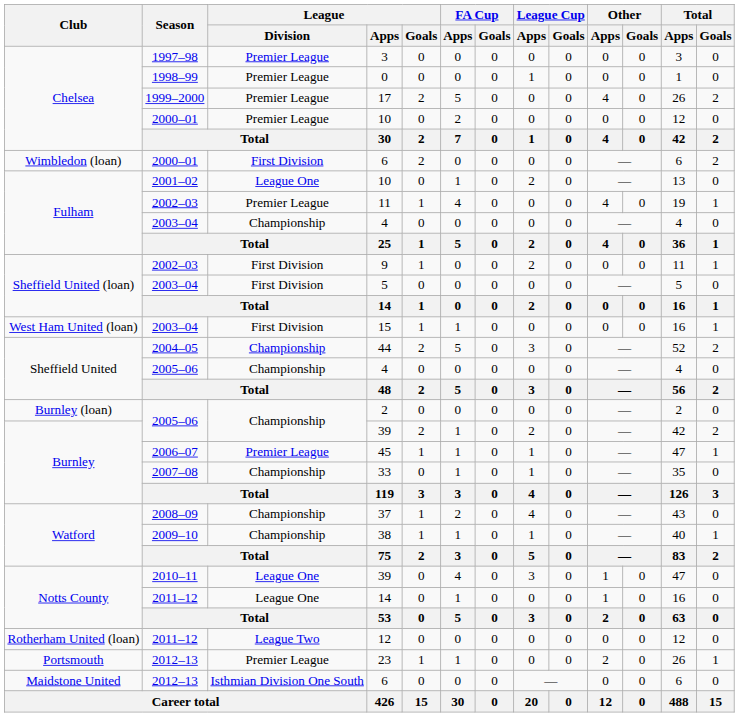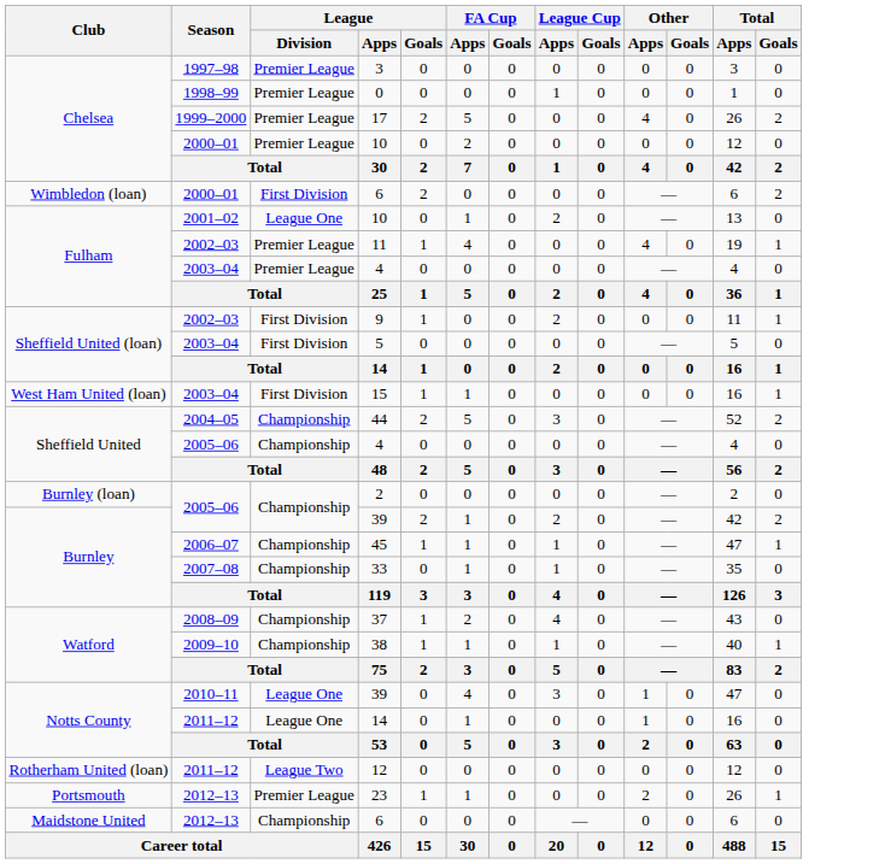 <table class="wikitable" style="text-align:center">
 <tr>
 <th rowspan="2">Club</th>
 <th rowspan="2">Season</th>
 <th colspan="3">League</th>
 <th colspan="2"><a href='#'>FA Cup</a></th>
 <th colspan="2"><a href='#'>League Cup</a></th>
 <th colspan="2">Other</th>
 <th colspan="2">Total</th>
 </tr>
 <tr>
 <th>Division</th>
 <th>Apps</th>
 <th>Goals</th>
 <th>Apps</th>
 <th>Goals</th>
 <th>Apps</th>
 <th>Goals</th>
 <th>Apps</th>
 <th>Goals</th>
 <th>Apps</th>
 <th>Goals</th>
 </tr>
 <tr>
 <td rowspan="5"><a href='#'>Chelsea</a></td>
 <td><a href='#'>1997–98</a></td>
 <td><a href='#'>Premier League</a></td>
 <td>3</td>
 <td>0</td>
 <td>0</td>
 <td>0</td>
 <td>0</td>
 <td>0</td>
 <td>0</td>
 <td>0</td>
 <td>3</td>
 <td>0</td>
 </tr>
 <tr>
 <td><a href='#'>1998–99</a></td>
 <td>Premier League</td>
 <td>0</td>
 <td>0</td>
 <td>0</td>
 <td>0</td>
 <td>1</td>
 <td>0</td>
 <td>0</td>
 <td>0</td>
 <td>1</td>
 <td>0</td>
 </tr>
 <tr>
 <td><a href='#'>1999–2000</a></td>
 <td>Premier League</td>
 <td>17</td>
 <td>2</td>
 <td>5</td>
 <td>0</td>
 <td>0</td>
 <td>0</td>
 <td>4</td>
 <td>0</td>
 <td>26</td>
 <td>2</td>
 </tr>
 <tr>
 <td><a href='#'>2000–01</a></td>
 <td>Premier League</td>
 <td>10</td>
 <td>0</td>
 <td>2</td>
 <td>0</td>
 <td>0</td>
 <td>0</td>
 <td>0</td>
 <td>0</td>
 <td>12</td>
 <td>0</td>
 </tr>
 <tr>
 <th colspan="2">Total</th>
 <th>30</th>
 <th>2</th>
 <th>7</th>
 <th>0</th>
 <th>1</th>
 <th>0</th>
 <th>4</th>
 <th>0</th>
 <th>42</th>
 <th>2</th>
 </tr>
 <tr>
 <td><a href='#'>Wimbledon</a> (loan)</td>
 <td><a href='#'>2000–01</a></td>
 <td><a href='#'>First Division</a></td>
 <td>6</td>
 <td>2</td>
 <td>0</td>
 <td>0</td>
 <td>0</td>
 <td>0</td>
 <td colspan="2">—</td>
 <td>6</td>
 <td>2</td>
 </tr>
 <tr>
 <td rowspan="4"><a href='#'>Fulham</a></td>
 <td><a href='#'>2001–02</a></td>
 <td><a href='#'>League One</a></td>
 <td>10</td>
 <td>0</td>
 <td>1</td>
 <td>0</td>
 <td>2</td>
 <td>0</td>
 <td colspan="2">—</td>
 <td>13</td>
 <td>0</td>
 </tr>
 <tr>
 <td><a href='#'>2002–03</a></td>
 <td>Premier League</td>
 <td>11</td>
 <td>1</td>
 <td>4</td>
 <td>0</td>
 <td>0</td>
 <td>0</td>
 <td>4</td>
 <td>0</td>
 <td>19</td>
 <td>1</td>
 </tr>
 <tr>
 <td><a href='#'>2003–04</a></td>
-<td>Championship</td>
+<td>Premier League</td>
 <td>4</td>
 <td>0</td>
 <td>0</td>
 <td>0</td>
 <td>0</td>
 <td>0</td>
 <td colspan="2">—</td>
 <td>4</td>
 <td>0</td>
 </tr>
 <tr>
 <th colspan="2">Total</th>
 <th>25</th>
 <th>1</th>
 <th>5</th>
 <th>0</th>
 <th>2</th>
 <th>0</th>
 <th>4</th>
 <th>0</th>
 <th>36</th>
 <th>1</th>
 </tr>
 <tr>
 <td rowspan="3"><a href='#'>Sheffield United</a> (loan)</td>
 <td><a href='#'>2002–03</a></td>
 <td>First Division</td>
 <td>9</td>
 <td>1</td>
 <td>0</td>
 <td>0</td>
 <td>2</td>
 <td>0</td>
 <td>0</td>
 <td>0</td>
 <td>11</td>
 <td>1</td>
 </tr>
 <tr>
 <td><a href='#'>2003–04</a></td>
 <td>First Division</td>
 <td>5</td>
 <td>0</td>
 <td>0</td>
 <td>0</td>
 <td>0</td>
 <td>0</td>
 <td colspan="2">—</td>
 <td>5</td>
 <td>0</td>
 </tr>
 <tr>
 <th colspan="2">Total</th>
 <th>14</th>
 <th>1</th>
 <th>0</th>
 <th>0</th>
 <th>2</th>
 <th>0</th>
 <th>0</th>
 <th>0</th>
 <th>16</th>
 <th>1</th>
 </tr>
 <tr>
 <td><a href='#'>West Ham United</a> (loan)</td>
 <td><a href='#'>2003–04</a></td>
 <td>First Division</td>
 <td>15</td>
 <td>1</td>
 <td>1</td>
 <td>0</td>
 <td>0</td>
 <td>0</td>
 <td>0</td>
 <td>0</td>
 <td>16</td>
 <td>1</td>
 </tr>
 <tr>
 <td rowspan="3">Sheffield United</td>
 <td><a href='#'>2004–05</a></td>
 <td><a href='#'>Championship</a></td>
 <td>44</td>
 <td>2</td>
 <td>5</td>
 <td>0</td>
 <td>3</td>
 <td>0</td>
 <td colspan="2">—</td>
 <td>52</td>
 <td>2</td>
 </tr>
 <tr>
 <td><a href='#'>2005–06</a></td>
 <td>Championship</td>
 <td>4</td>
 <td>0</td>
 <td>0</td>
 <td>0</td>
 <td>0</td>
 <td>0</td>
 <td colspan="2">—</td>
 <td>4</td>
 <td>0</td>
 </tr>
 <tr>
 <th colspan="2">Total</th>
 <th>48</th>
 <th>2</th>
 <th>5</th>
 <th>0</th>
 <th>3</th>
 <th>0</th>
 <th colspan="2">—</th>
 <th>56</th>
 <th>2</th>
 </tr>
 <tr>
 <td><a href='#'>Burnley</a> (loan)</td>
 <td rowspan="2"><a href='#'>2005–06</a></td>
 <td rowspan="2">Championship</td>
 <td>2</td>
 <td>0</td>
 <td>0</td>
 <td>0</td>
 <td>0</td>
 <td>0</td>
 <td colspan="2">—</td>
 <td>2</td>
 <td>0</td>
 </tr>
 <tr>
 <td rowspan="4"><a href='#'>Burnley</a></td>
 <td>39</td>
 <td>2</td>
 <td>1</td>
 <td>0</td>
 <td>2</td>
 <td>0</td>
 <td colspan="2">—</td>
 <td>42</td>
 <td>2</td>
 </tr>
 <tr>
 <td><a href='#'>2006–07</a></td>
-<td><a href='#'>Premier League</a></td>
+<td>Championship</td>
 <td>45</td>
 <td>1</td>
 <td>1</td>
 <td>0</td>
 <td>1</td>
 <td>0</td>
 <td colspan="2">—</td>
 <td>47</td>
 <td>1</td>
 </tr>
 <tr>
 <td><a href='#'>2007–08</a></td>
 <td>Championship</td>
 <td>33</td>
 <td>0</td>
 <td>1</td>
 <td>0</td>
 <td>1</td>
 <td>0</td>
 <td colspan="2">—</td>
 <td>35</td>
 <td>0</td>
 </tr>
 <tr>
 <th colspan="2">Total</th>
 <th>119</th>
 <th>3</th>
 <th>3</th>
 <th>0</th>
 <th>4</th>
 <th>0</th>
 <th colspan="2">—</th>
 <th>126</th>
 <th>3</th>
 </tr>
 <tr>
 <td rowspan="3"><a href='#'>Watford</a></td>
 <td><a href='#'>2008–09</a></td>
 <td>Championship</td>
 <td>37</td>
 <td>1</td>
 <td>2</td>
 <td>0</td>
 <td>4</td>
 <td>0</td>
 <td colspan="2">—</td>
 <td>43</td>
 <td>0</td>
 </tr>
 <tr>
 <td><a href='#'>2009–10</a></td>
 <td>Championship</td>
 <td>38</td>
 <td>1</td>
 <td>1</td>
 <td>0</td>
 <td>1</td>
 <td>0</td>
 <td colspan="2">—</td>
 <td>40</td>
 <td>1</td>
 </tr>
 <tr>
 <th colspan="2">Total</th>
 <th>75</th>
 <th>2</th>
 <th>3</th>
 <th>0</th>
 <th>5</th>
 <th>0</th>
 <th colspan="2">—</th>
 <th>83</th>
 <th>2</th>
 </tr>
 <tr>
 <td rowspan="3"><a href='#'>Notts County</a></td>
 <td><a href='#'>2010–11</a></td>
 <td><a href='#'>League One</a></td>
 <td>39</td>
 <td>0</td>
 <td>4</td>
 <td>0</td>
 <td>3</td>
 <td>0</td>
 <td>1</td>
 <td>0</td>
 <td>47</td>
 <td>0</td>
 </tr>
 <tr>
 <td><a href='#'>2011–12</a></td>
 <td>League One</td>
 <td>14</td>
 <td>0</td>
 <td>1</td>
 <td>0</td>
 <td>0</td>
 <td>0</td>
 <td>1</td>
 <td>0</td>
 <td>16</td>
 <td>0</td>
 </tr>
 <tr>
 <th colspan="2">Total</th>
 <th>53</th>
 <th>0</th>
 <th>5</th>
 <th>0</th>
 <th>3</th>
 <th>0</th>
 <th>2</th>
 <th>0</th>
 <th>63</th>
 <th>0</th>
 </tr>
 <tr>
 <td><a href='#'>Rotherham United</a> (loan)</td>
 <td><a href='#'>2011–12</a></td>
 <td><a href='#'>League Two</a></td>
 <td>12</td>
 <td>0</td>
 <td>0</td>
 <td>0</td>
 <td>0</td>
 <td>0</td>
 <td>0</td>
 <td>0</td>
 <td>12</td>
 <td>0</td>
 </tr>
 <tr>
 <td><a href='#'>Portsmouth</a></td>
 <td><a href='#'>2012–13</a></td>
 <td>Premier League</td>
 <td>23</td>
 <td>1</td>
 <td>1</td>
 <td>0</td>
 <td>0</td>
 <td>0</td>
 <td>2</td>
 <td>0</td>
 <td>26</td>
 <td>1</td>
 </tr>
 <tr>
 <td><a href='#'>Maidstone United</a></td>
 <td><a href='#'>2012–13</a></td>
-<td><a href='#'>Isthmian Division One South</a></td>
+<td>Championship</td>
 <td>6</td>
 <td>0</td>
 <td>0</td>
 <td>0</td>
 <td colspan="2">—</td>
 <td>0</td>
 <td>0</td>
 <td>6</td>
 <td>0</td>
 </tr>
 <tr>
 <th colspan="3">Career total</th>
 <th>426</th>
 <th>15</th>
 <th>30</th>
 <th>0</th>
 <th>20</th>
 <th>0</th>
 <th>12</th>
 <th>0</th>
 <th>488</th>
 <th>15</th>
 </tr>
 </table>
